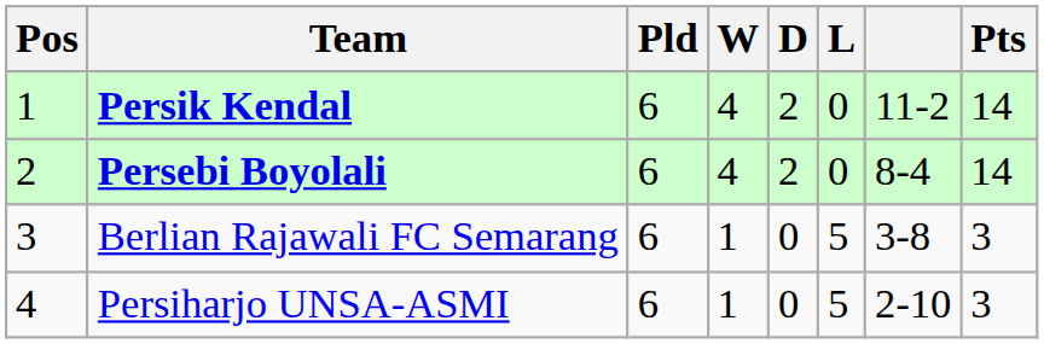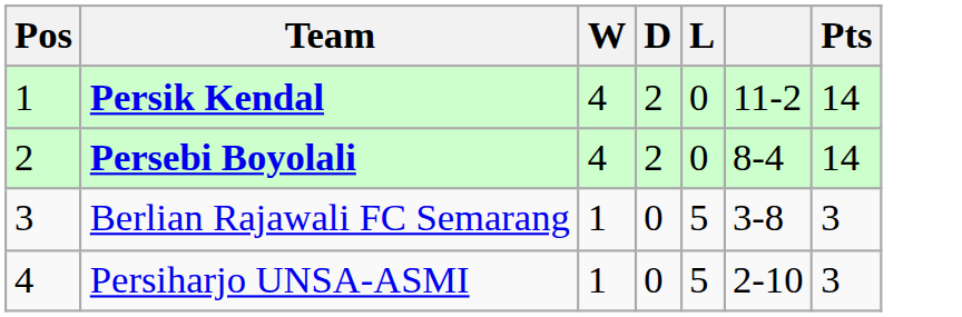 <table class="wikitable">
 <tr>
 <th>Pos</th>
 <th>Team</th>
-<th>Pld</th>
 <th>W</th>
 <th>D</th>
 <th>L</th>
 <th></th>
 <th>Pts</th>
 </tr>
 <tr bgcolor=#ccffcc>
 <td>1</td>
 <td><strong><a href='#'>Persik Kendal</a></strong></td>
-<td>6</td>
 <td>4</td>
 <td>2</td>
 <td>0</td>
 <td>11-2</td>
 <td>14</td>
 </tr>
 <tr bgcolor=#ccffcc>
 <td>2</td>
 <td><strong><a href='#'>Persebi Boyolali</a></strong></td>
-<td>6</td>
 <td>4</td>
 <td>2</td>
 <td>0</td>
 <td>8-4</td>
 <td>14</td>
 </tr>
 <tr>
 <td>3</td>
 <td><a href='#'>Berlian Rajawali FC Semarang</a></td>
-<td>6</td>
 <td>1</td>
 <td>0</td>
 <td>5</td>
 <td>3-8</td>
 <td>3</td>
 </tr>
 <tr>
 <td>4</td>
 <td><a href='#'>Persiharjo UNSA-ASMI</a></td>
-<td>6</td>
 <td>1</td>
 <td>0</td>
 <td>5</td>
 <td>2-10</td>
 <td>3</td>
 </tr>
 </table>
